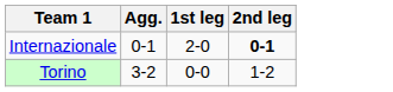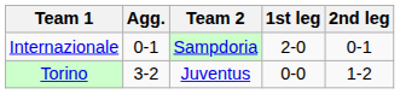 <table class="wikitable" style="text-align:center;">
 <tr>
 <th>Team 1</th>
 <th>Agg.</th>
+<th>Team 2</th>
 <th>1st leg</th>
 <th>2nd leg</th>
 </tr>
 <tr>
 <td><a href='#'>Internazionale</a></td>
 <td>0-1</td>
+<td bgcolor="ccffcc"><a href='#'>Sampdoria</a></td>
 <td>2-0</td>
-<td><strong>0-1</strong></td>
+<td>0-1</td>
 </tr>
 <tr>
 <td bgcolor="ccffcc"><a href='#'>Torino</a></td>
 <td>3-2</td>
+<td><a href='#'>Juventus</a></td>
 <td>0-0</td>
 <td>1-2</td>
 </tr>
 </table>
